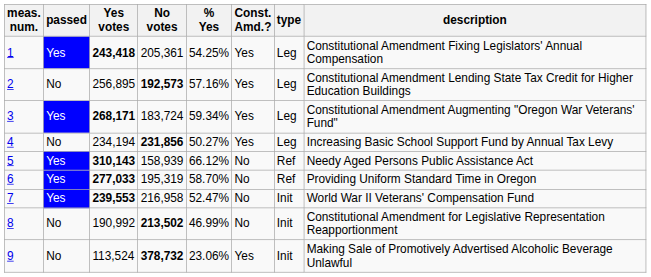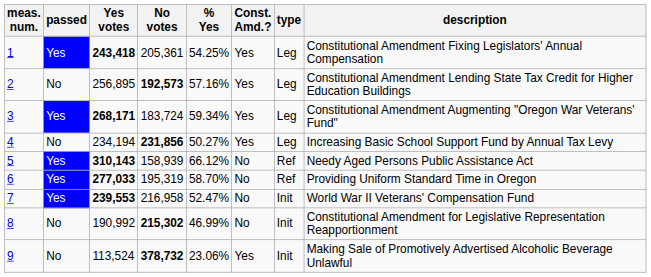 <table class="wikitable sortable">
 <tr>
 <th>meas.<br>num.</th>
 <th>passed</th>
 <th>Yes<br>votes</th>
 <th>No<br>votes</th>
 <th>%<br>Yes</th>
 <th>Const.<br>Amd.?</th>
 <th>type</th>
 <th>description</th>
 </tr>
 <tr>
 <td><a href='#'>1</a></td>
 <td style="background:blue;color:white">Yes</td>
 <td><strong>243,418</strong></td>
 <td>205,361</td>
 <td>54.25%</td>
 <td>Yes</td>
 <td>Leg</td>
 <td>Constitutional Amendment Fixing Legislators' Annual Compensation</td>
 </tr>
 <tr>
 <td><a href='#'>2</a></td>
 <td>No</td>
 <td>256,895</td>
 <td><strong>192,573</strong></td>
 <td>57.16%</td>
 <td>Yes</td>
 <td>Leg</td>
 <td>Constitutional Amendment Lending State Tax Credit for Higher Education Buildings</td>
 </tr>
 <tr>
 <td><a href='#'>3</a></td>
 <td style="background:blue;color:white">Yes</td>
 <td><strong>268,171</strong></td>
 <td>183,724</td>
 <td>59.34%</td>
 <td>Yes</td>
 <td>Leg</td>
 <td>Constitutional Amendment Augmenting "Oregon War Veterans' Fund"</td>
 </tr>
 <tr>
 <td><a href='#'>4</a></td>
 <td>No</td>
 <td>234,194</td>
 <td><strong>231,856</strong></td>
 <td>50.27%</td>
 <td>Yes</td>
 <td>Leg</td>
 <td>Increasing Basic School Support Fund by Annual Tax Levy</td>
 </tr>
 <tr>
 <td><a href='#'>5</a></td>
 <td style="background:blue;color:white">Yes</td>
 <td><strong>310,143</strong></td>
 <td>158,939</td>
 <td>66.12%</td>
 <td>No</td>
 <td>Ref</td>
 <td>Needy Aged Persons Public Assistance Act</td>
 </tr>
 <tr>
 <td><a href='#'>6</a></td>
 <td style="background:blue;color:white">Yes</td>
 <td><strong>277,033</strong></td>
 <td>195,319</td>
 <td>58.70%</td>
 <td>No</td>
 <td>Ref</td>
 <td>Providing Uniform Standard Time in Oregon</td>
 </tr>
 <tr>
 <td><a href='#'>7</a></td>
 <td style="background:blue;color:white">Yes</td>
 <td><strong>239,553</strong></td>
 <td>216,958</td>
 <td>52.47%</td>
 <td>No</td>
 <td>Init</td>
 <td>World War II Veterans' Compensation Fund</td>
 </tr>
 <tr>
 <td><a href='#'>8</a></td>
 <td>No</td>
 <td>190,992</td>
-<td><strong>213,502</strong></td>
+<td><strong>215,302</strong></td>
 <td>46.99%</td>
 <td>No</td>
 <td>Init</td>
 <td>Constitutional Amendment for Legislative Representation Reapportionment</td>
 </tr>
 <tr>
 <td><a href='#'>9</a></td>
 <td>No</td>
 <td>113,524</td>
 <td><strong>378,732</strong></td>
 <td>23.06%</td>
 <td>Yes</td>
 <td>Init</td>
 <td>Making Sale of Promotively Advertised Alcoholic Beverage Unlawful</td>
 </tr>
 </table>
